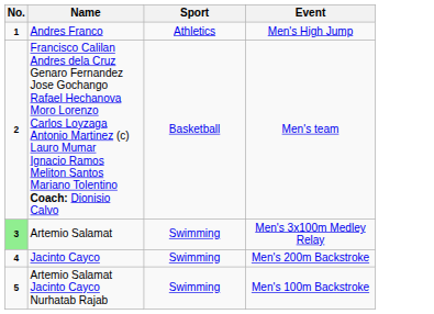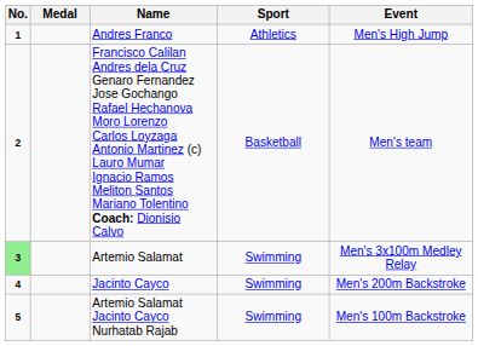 <table class="wikitable" style="font-size:100%; text-align:center;">
 <tr>
 <th width="10">No.</th>
+<th width="70">Medal</th>
 <th width="160">Name</th>
 <th width="140">Sport</th>
 <th width="180">Event</th>
 </tr>
 <tr>
 <td><small><strong>1</strong></small></td>
+<td></td>
 <td align=left><a href='#'>Andres Franco</a></td>
 <td> <a href='#'>Athletics</a></td>
 <td><a href='#'>Men's High Jump</a></td>
 </tr>
 <tr>
 <td><small><strong>2</strong></small></td>
+<td></td>
 <td align=left><a href='#'>Francisco Calilan</a><br><a href='#'>Andres dela Cruz</a><br>Genaro Fernandez<br>Jose Gochango<br><a href='#'>Rafael Hechanova</a><br><a href='#'>Moro Lorenzo</a><br><a href='#'>Carlos Loyzaga</a><br><a href='#'>Antonio Martinez</a> (c)<br><a href='#'>Lauro Mumar</a><br><a href='#'>Ignacio Ramos</a><br><a href='#'>Meliton Santos</a><br><a href='#'>Mariano Tolentino</a><br><strong>Coach:</strong> <a href='#'>Dionisio Calvo</a></td>
 <td> <a href='#'>Basketball</a></td>
 <td><a href='#'>Men's team</a></td>
 </tr>
 <tr>
 <td style="background: lightgreen;"><small><strong>3</strong></small></td>
+<td></td>
 <td align=left>Artemio Salamat</td>
 <td> <a href='#'>Swimming</a></td>
 <td><a href='#'>Men's 3x100m Medley Relay</a></td>
 </tr>
 <tr>
 <td><small><strong>4</strong></small></td>
+<td></td>
 <td align=left><a href='#'>Jacinto Cayco</a></td>
 <td> <a href='#'>Swimming</a></td>
 <td><a href='#'>Men's 200m Backstroke</a></td>
 </tr>
 <tr>
 <td><small><strong>5</strong></small></td>
+<td></td>
 <td align=left>Artemio Salamat<br><a href='#'>Jacinto Cayco</a><br>Nurhatab Rajab</td>
 <td> <a href='#'>Swimming</a></td>
 <td><a href='#'>Men's 100m Backstroke</a></td>
 </tr>
 </table>
